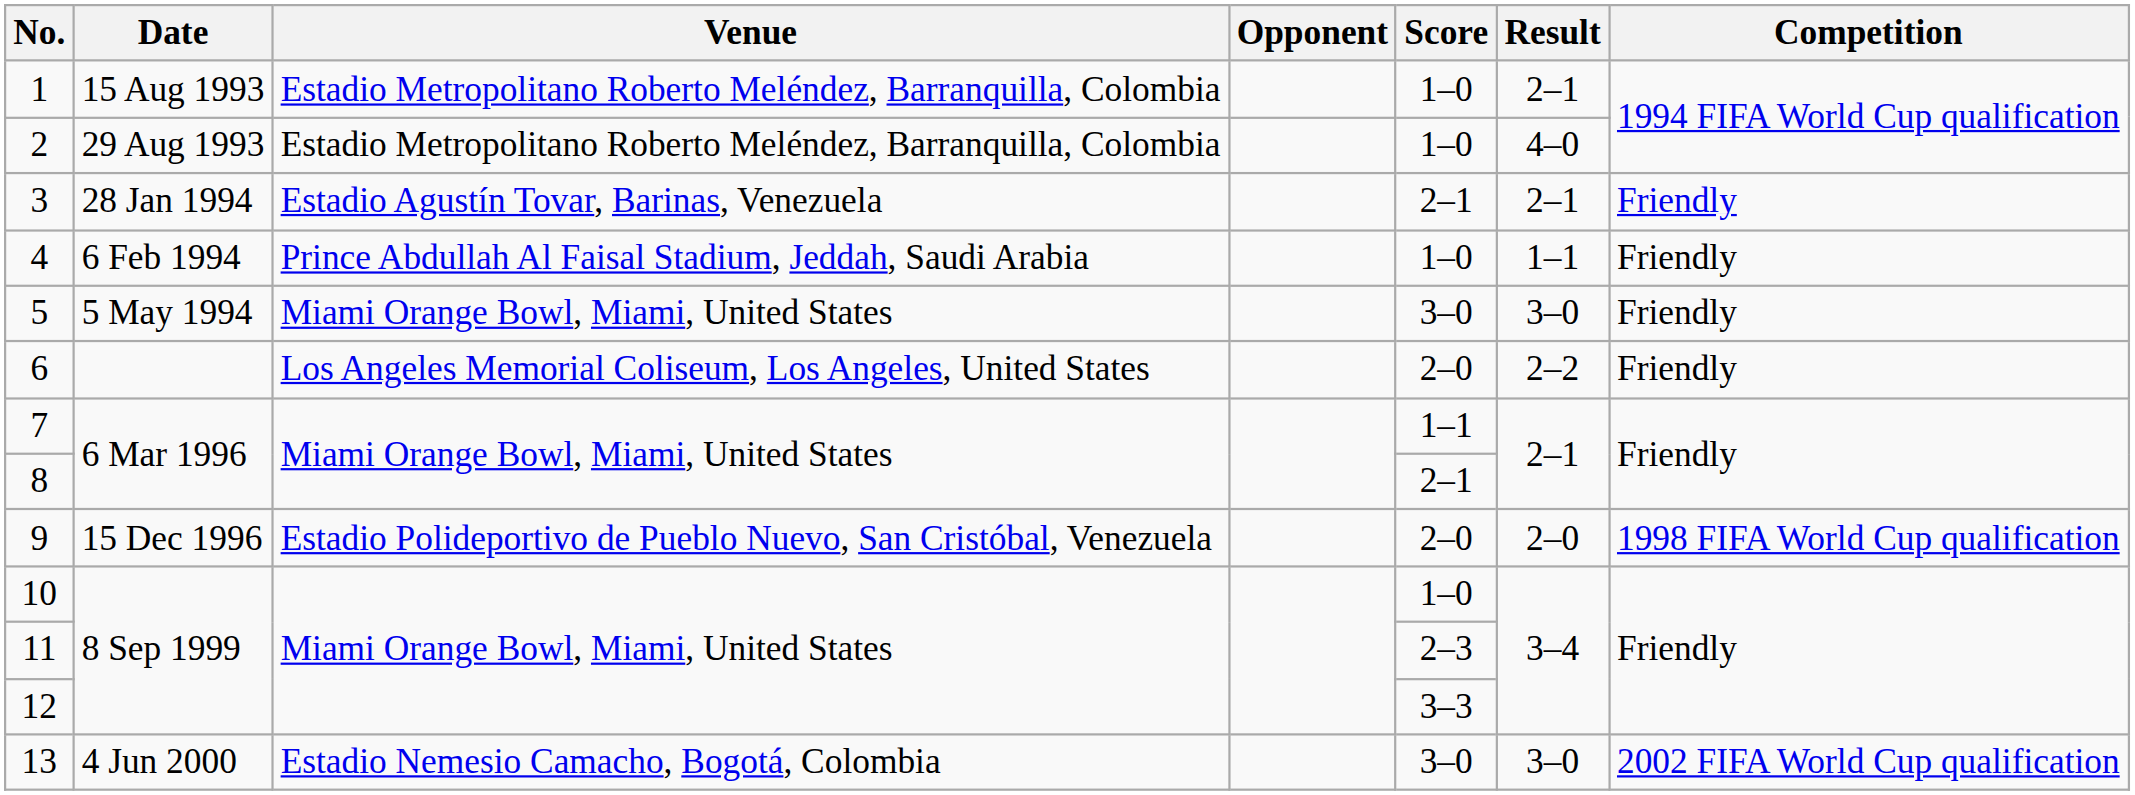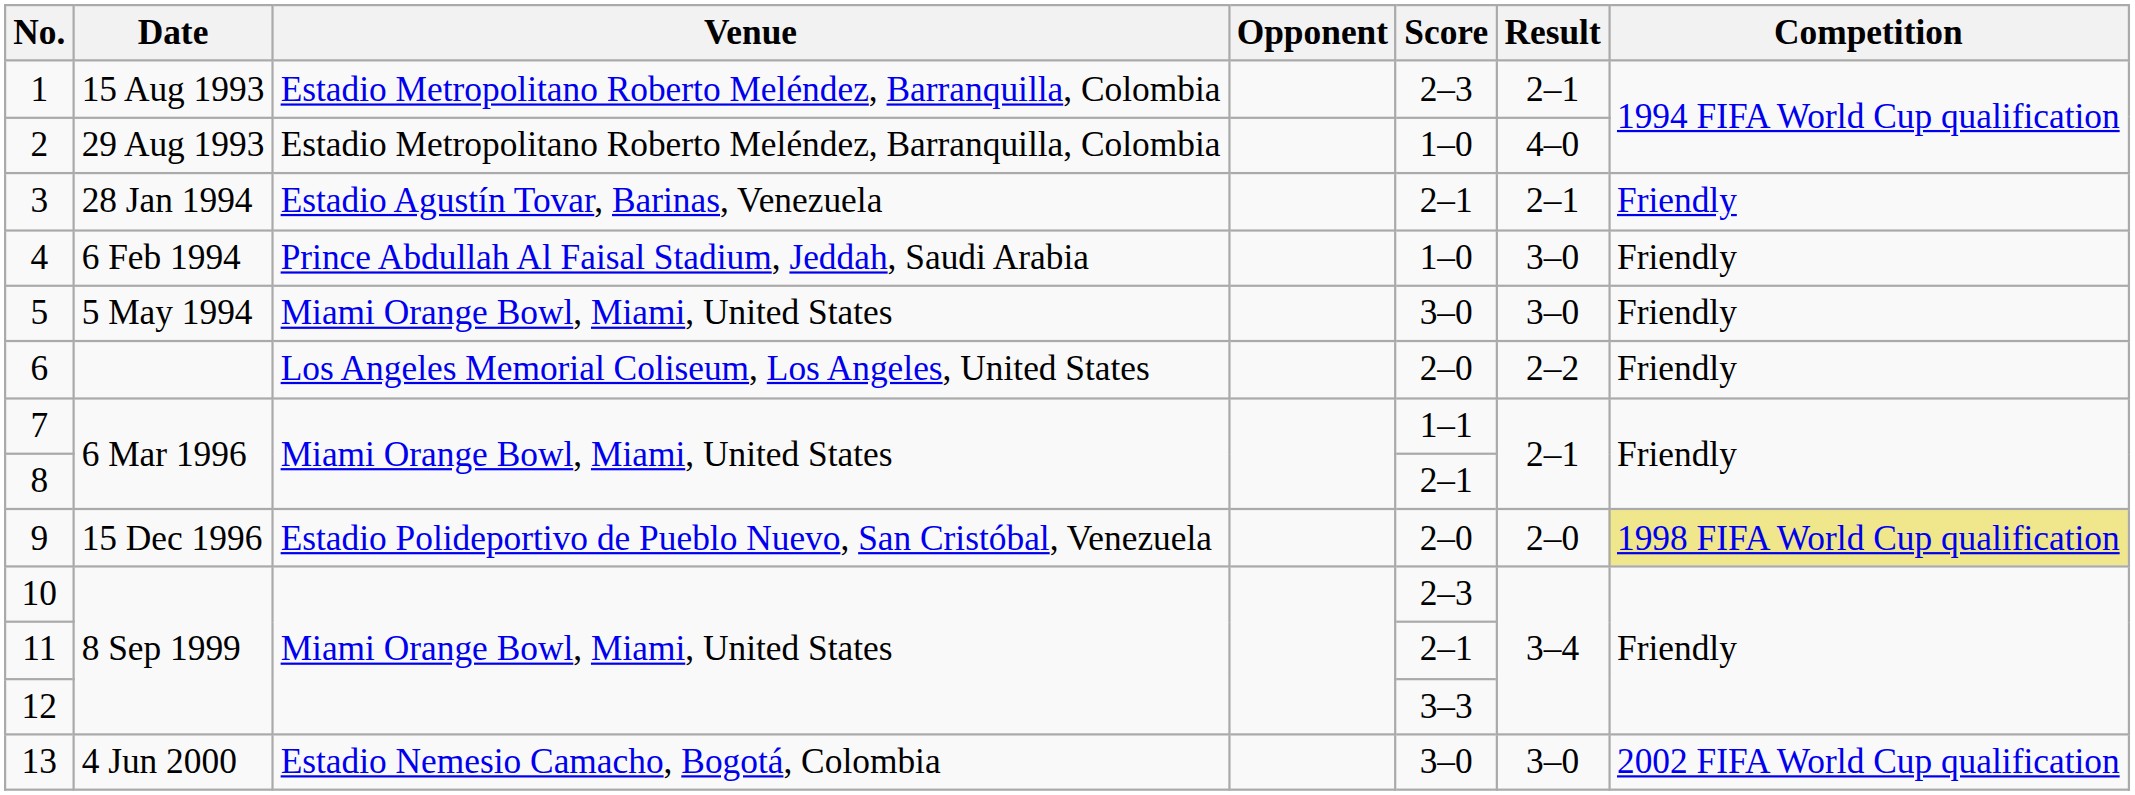 <table class="wikitable sortable">
 <tr>
 <th scope="col">No.</th>
 <th scope="col">Date</th>
 <th scope="col">Venue</th>
 <th scope="col">Opponent</th>
 <th scope="col">Score</th>
 <th scope="col">Result</th>
 <th scope="col">Competition</th>
 </tr>
 <tr>
 <td align="center">1</td>
 <td>15 Aug 1993</td>
 <td><a href='#'>Estadio Metropolitano Roberto Meléndez</a>, <a href='#'>Barranquilla</a>, Colombia</td>
 <td></td>
-<td align="center">1–0</td>
+<td align="center">2–3</td>
 <td align="center">2–1</td>
 <td rowspan="2"><a href='#'>1994 FIFA World Cup qualification</a></td>
 </tr>
 <tr>
 <td align="center">2</td>
 <td>29 Aug 1993</td>
 <td>Estadio Metropolitano Roberto Meléndez, Barranquilla, Colombia</td>
 <td></td>
 <td align="center">1–0</td>
 <td align="center">4–0</td>
 </tr>
 <tr>
 <td align="center">3</td>
 <td>28 Jan 1994</td>
 <td><a href='#'>Estadio Agustín Tovar</a>, <a href='#'>Barinas</a>, Venezuela</td>
 <td></td>
 <td align="center">2–1</td>
 <td align="center">2–1</td>
 <td><a href='#'>Friendly</a></td>
 </tr>
 <tr>
 <td align="center">4</td>
 <td>6 Feb 1994</td>
 <td><a href='#'>Prince Abdullah Al Faisal Stadium</a>, <a href='#'>Jeddah</a>, Saudi Arabia</td>
 <td></td>
 <td align="center">1–0</td>
-<td align="center">1–1</td>
+<td align="center">3–0</td>
 <td>Friendly</td>
 </tr>
 <tr>
 <td align="center">5</td>
 <td>5 May 1994</td>
 <td><a href='#'>Miami Orange Bowl</a>, <a href='#'>Miami</a>, United States</td>
 <td></td>
 <td align="center">3–0</td>
 <td align="center">3–0</td>
 <td>Friendly</td>
 </tr>
 <tr>
 <td align="center">6</td>
 <td></td>
 <td><a href='#'>Los Angeles Memorial Coliseum</a>, <a href='#'>Los Angeles</a>, United States</td>
 <td></td>
 <td align="center">2–0</td>
 <td align="center">2–2</td>
 <td>Friendly</td>
 </tr>
 <tr>
 <td align="center">7</td>
 <td rowspan="2">6 Mar 1996</td>
 <td rowspan="2"><a href='#'>Miami Orange Bowl</a>, <a href='#'>Miami</a>, United States</td>
 <td rowspan="2"></td>
 <td align="center">1–1</td>
 <td rowspan="2" style="text-align:center">2–1</td>
 <td rowspan="2">Friendly</td>
 </tr>
 <tr>
 <td align="center">8</td>
 <td align="center">2–1</td>
 </tr>
 <tr>
 <td align="center">9</td>
 <td>15 Dec 1996</td>
 <td><a href='#'>Estadio Polideportivo de Pueblo Nuevo</a>, <a href='#'>San Cristóbal</a>, Venezuela</td>
 <td></td>
 <td align="center">2–0</td>
 <td align="center">2–0</td>
-<td><a href='#'>1998 FIFA World Cup qualification</a></td>
+<td style="background: khaki;"><a href='#'>1998 FIFA World Cup qualification</a></td>
 </tr>
 <tr>
 <td align="center">10</td>
 <td rowspan="3">8 Sep 1999</td>
 <td rowspan="3"><a href='#'>Miami Orange Bowl</a>, <a href='#'>Miami</a>, United States</td>
 <td rowspan="3"></td>
-<td align="center">1–0</td>
+<td align="center">2–3</td>
 <td rowspan="3" style="text-align:center">3–4</td>
 <td rowspan="3">Friendly</td>
 </tr>
 <tr>
 <td align="center">11</td>
-<td align="center">2–3</td>
+<td align="center">2–1</td>
 </tr>
 <tr>
 <td align="center">12</td>
 <td align="center">3–3</td>
 </tr>
 <tr>
 <td align="center">13</td>
 <td>4 Jun 2000</td>
 <td><a href='#'>Estadio Nemesio Camacho</a>, <a href='#'>Bogotá</a>, Colombia</td>
 <td></td>
 <td align="center">3–0</td>
 <td align="center">3–0</td>
 <td><a href='#'>2002 FIFA World Cup qualification</a></td>
 </tr>
 </table>
